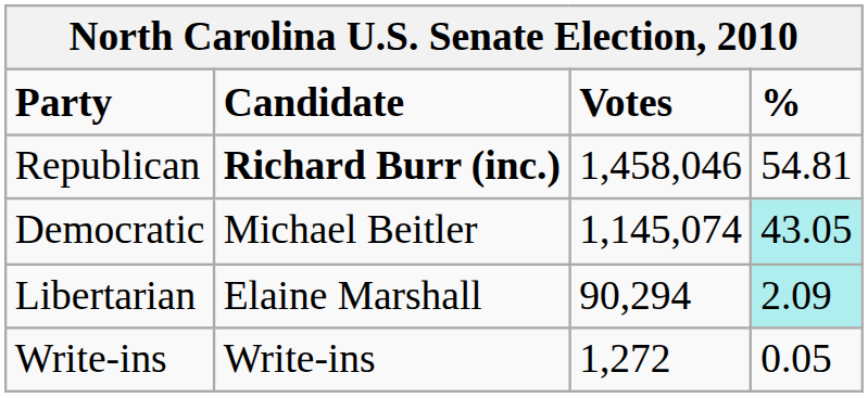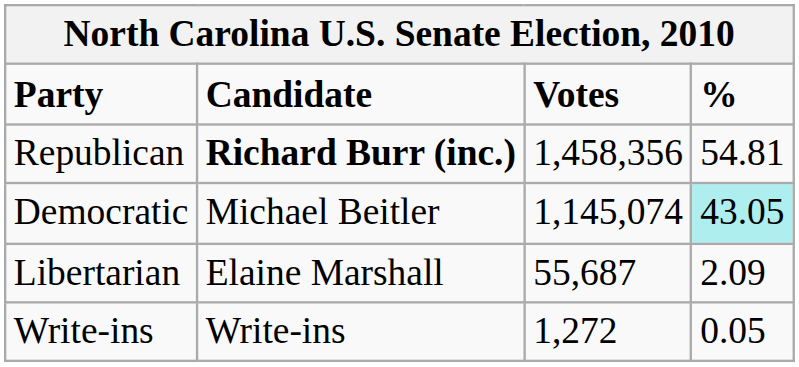 <table class="wikitable">
 <tr>
 <th colspan="4">North Carolina U.S. Senate Election, 2010</th>
 </tr>
 <tr>
 <td><strong>Party</strong></td>
 <td><strong>Candidate</strong></td>
 <td><strong>Votes</strong></td>
 <td><strong>%</strong></td>
 </tr>
 <tr>
 <td>Republican</td>
 <td><strong>Richard Burr (inc.)</strong></td>
-<td>1,458,046</td>
+<td>1,458,356</td>
 <td>54.81</td>
 </tr>
 <tr>
 <td>Democratic</td>
 <td>Michael Beitler</td>
 <td>1,145,074</td>
 <td style="background: paleturquoise;">43.05</td>
 </tr>
 <tr>
 <td>Libertarian</td>
 <td>Elaine Marshall</td>
-<td>90,294</td>
-<td style="background: paleturquoise;">2.09</td>
+<td>55,687</td>
+<td>2.09</td>
 </tr>
 <tr>
 <td>Write-ins</td>
 <td>Write-ins</td>
 <td>1,272</td>
 <td>0.05</td>
 </tr>
 </table>
